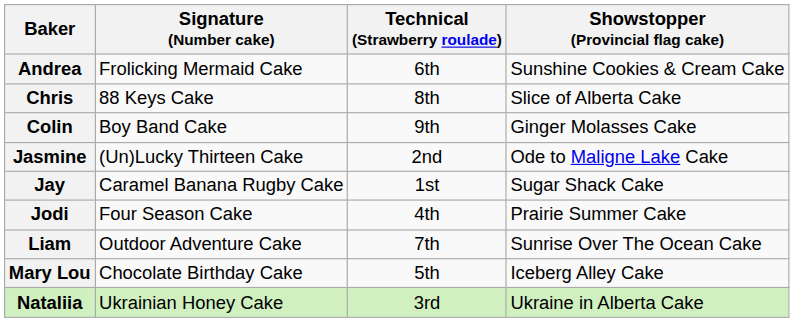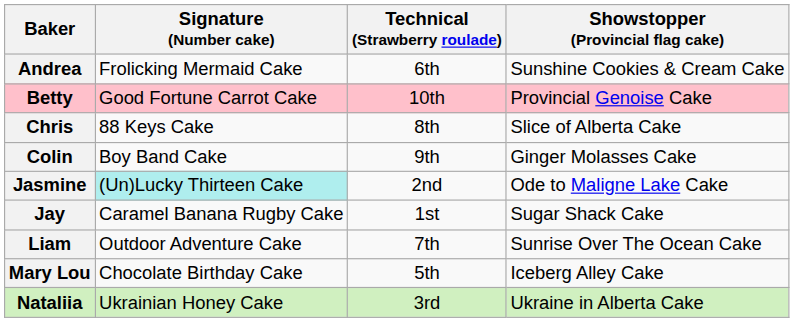 <table class="wikitable sortable" style="text-align:left;">
 <tr>
 <th scope="col">Baker</th>
 <th scope="col" class="unsortable">Signature<br><small>(Number cake)</small></th>
 <th scope="col">Technical<br><small>(Strawberry <a href='#'>roulade</a>)</small></th>
 <th scope="col" class="unsortable">Showstopper<br><small>(Provincial flag cake)</small></th>
 </tr>
 <tr>
 <th scope="row">Andrea</th>
 <td>Frolicking Mermaid Cake</td>
 <td align="center">6th</td>
 <td>Sunshine Cookies & Cream Cake</td>
+</tr>
+<tr style="background:pink;">
+<th scope="row" style="background:pink;">Betty</th>
+<td>Good Fortune Carrot Cake</td>
+<td align="center">10th</td>
+<td>Provincial <a href='#'>Genoise</a> Cake</td>
 </tr>
 <tr>
 <th scope="row">Chris</th>
 <td>88 Keys Cake</td>
 <td align="center">8th</td>
 <td>Slice of Alberta Cake</td>
 </tr>
 <tr>
 <th scope="row">Colin</th>
 <td>Boy Band Cake</td>
 <td align="center">9th</td>
 <td>Ginger Molasses Cake</td>
 </tr>
 <tr>
 <th scope="row">Jasmine</th>
-<td>(Un)Lucky Thirteen Cake</td>
+<td style="background: paleturquoise;">(Un)Lucky Thirteen Cake</td>
 <td align="center">2nd</td>
 <td>Ode to <a href='#'>Maligne Lake</a> Cake</td>
 </tr>
 <tr>
 <th scope="row">Jay</th>
 <td>Caramel Banana Rugby Cake</td>
 <td align="center">1st</td>
 <td>Sugar Shack Cake</td>
-</tr>
-<tr>
-<th scope="row">Jodi</th>
-<td>Four Season Cake</td>
-<td align="center">4th</td>
-<td>Prairie Summer Cake</td>
 </tr>
 <tr>
 <th scope="row">Liam</th>
 <td>Outdoor Adventure Cake</td>
 <td align="center">7th</td>
 <td>Sunrise Over The Ocean Cake</td>
 </tr>
 <tr>
 <th scope="row">Mary Lou</th>
 <td>Chocolate Birthday Cake</td>
 <td align="center">5th</td>
 <td>Iceberg Alley Cake</td>
 </tr>
 <tr style="background:#d0f0c0;">
 <th scope="row" style="background:#d0f0c0;">Nataliia</th>
 <td>Ukrainian Honey Cake</td>
 <td align="center">3rd</td>
 <td>Ukraine in Alberta Cake</td>
 </tr>
 </table>
